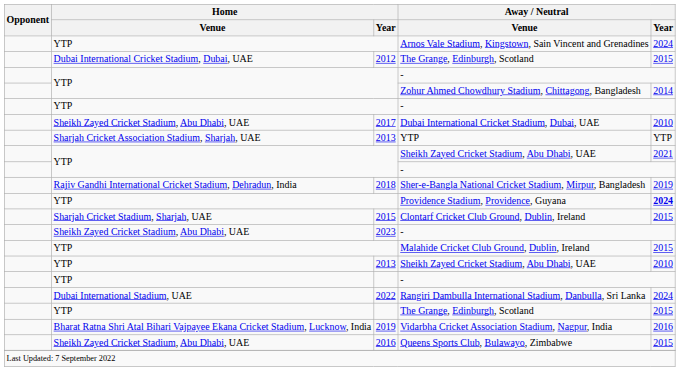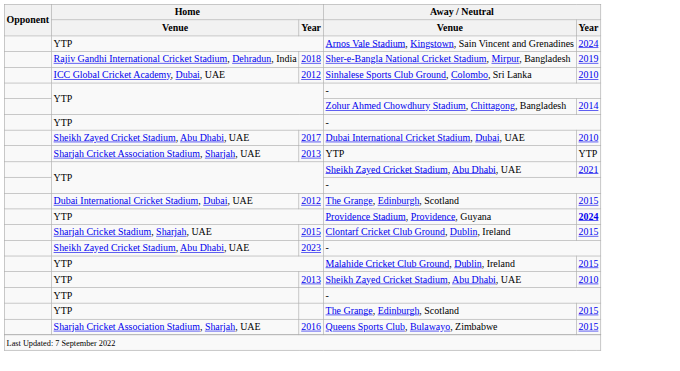 <table class="wikitable plainrowheaders sortable">
 <tr>
 <th rowspan="2">Opponent</th>
 <th colspan="2">Home</th>
 <th colspan="2">Away / Neutral</th>
 </tr>
 <tr>
 <th>Venue</th>
 <th style="text-align:center">Year</th>
 <th style="text-align:center">Venue</th>
 <th style="text-align:center">Year</th>
 </tr>
 <tr>
 <td></td>
 <td colspan =2>YTP</td>
 <td><a href='#'>Arnos Vale Stadium</a>, <a href='#'>Kingstown</a>, Sain Vincent and Grenadines</td>
 <td><a href='#'>2024</a></td>
 </tr>
 <tr>
 <td></td>
-<td><a href='#'>Dubai International Cricket Stadium</a>, <a href='#'>Dubai</a>, UAE</td>
+<td><a href='#'>Rajiv Gandhi International Cricket Stadium</a>, <a href='#'>Dehradun</a>, India</td>
+<td><a href='#'>2018</a></td>
+<td><a href='#'>Sher-e-Bangla National Cricket Stadium</a>, <a href='#'>Mirpur</a>, Bangladesh</td>
+<td><a href='#'>2019</a></td>
+</tr>
+<tr>
+<td></td>
+<td><a href='#'>ICC Global Cricket Academy</a>, <a href='#'>Dubai</a>, UAE</td>
 <td><a href='#'>2012</a></td>
-<td><a href='#'>The Grange</a>, <a href='#'>Edinburgh</a>, Scotland</td>
-<td><a href='#'>2015</a></td>
+<td><a href='#'>Sinhalese Sports Club Ground</a>, <a href='#'>Colombo</a>, Sri Lanka</td>
+<td><a href='#'>2010</a></td>
 </tr>
 <tr>
 <td></td>
 <td colspan=2 rowspan=2>YTP</td>
 <td colspan=2>-</td>
 </tr>
 <tr>
 <td></td>
 <td><a href='#'>Zohur Ahmed Chowdhury Stadium</a>, <a href='#'>Chittagong</a>, Bangladesh</td>
 <td><a href='#'>2014</a></td>
 </tr>
 <tr>
 <td></td>
 <td colspan=2>YTP</td>
 <td colspan=2>-</td>
 </tr>
 <tr>
 <td></td>
 <td><a href='#'>Sheikh Zayed Cricket Stadium</a>, <a href='#'>Abu Dhabi</a>, UAE</td>
 <td><a href='#'>2017</a></td>
 <td><a href='#'>Dubai International Cricket Stadium</a>, <a href='#'>Dubai</a>, UAE</td>
 <td><a href='#'>2010</a></td>
 </tr>
 <tr>
 <td></td>
 <td><a href='#'>Sharjah Cricket Association Stadium</a>, <a href='#'>Sharjah</a>, UAE</td>
 <td><a href='#'>2013</a></td>
 <td>YTP</td>
 <td>YTP</td>
 </tr>
 <tr>
 <td></td>
 <td colspan=2 rowspan=2>YTP</td>
 <td><a href='#'>Sheikh Zayed Cricket Stadium</a>, <a href='#'>Abu Dhabi</a>, UAE</td>
 <td><a href='#'>2021</a></td>
 </tr>
 <tr>
 <td></td>
 <td colspan=2>-</td>
 </tr>
 <tr>
 <td></td>
-<td><a href='#'>Rajiv Gandhi International Cricket Stadium</a>, <a href='#'>Dehradun</a>, India</td>
-<td><a href='#'>2018</a></td>
-<td><a href='#'>Sher-e-Bangla National Cricket Stadium</a>, <a href='#'>Mirpur</a>, Bangladesh</td>
-<td><a href='#'>2019</a></td>
+<td><a href='#'>Dubai International Cricket Stadium</a>, <a href='#'>Dubai</a>, UAE</td>
+<td><a href='#'>2012</a></td>
+<td><a href='#'>The Grange</a>, <a href='#'>Edinburgh</a>, Scotland</td>
+<td><a href='#'>2015</a></td>
 </tr>
 <tr>
 <td></td>
 <td colspan=2>YTP</td>
 <td><a href='#'>Providence Stadium</a>, <a href='#'>Providence</a>, Guyana</td>
 <td><strong><a href='#'>2024</a></strong></td>
 </tr>
 <tr>
 <td></td>
 <td><a href='#'>Sharjah Cricket Stadium</a>, <a href='#'>Sharjah</a>, UAE</td>
 <td><a href='#'>2015</a></td>
 <td><a href='#'>Clontarf Cricket Club Ground</a>, <a href='#'>Dublin</a>, Ireland</td>
 <td><a href='#'>2015</a></td>
 </tr>
 <tr>
 <td></td>
 <td><a href='#'>Sheikh Zayed Cricket Stadium</a>, <a href='#'>Abu Dhabi</a>, UAE</td>
 <td><a href='#'>2023</a></td>
 <td colspan=2>-</td>
 </tr>
 <tr>
 <td></td>
 <td colspan=2>YTP</td>
 <td><a href='#'>Malahide Cricket Club Ground</a>, <a href='#'>Dublin</a>, Ireland</td>
 <td><a href='#'>2015</a></td>
 </tr>
 <tr>
 <td></td>
 <td>YTP</td>
 <td><a href='#'>2013</a></td>
 <td><a href='#'>Sheikh Zayed Cricket Stadium</a>, <a href='#'>Abu Dhabi</a>, UAE</td>
 <td><a href='#'>2010</a></td>
 </tr>
 <tr>
 <td></td>
 <td>YTP</td>
 <td></td>
 <td colspan="2">-</td>
 </tr>
 <tr>
 <td></td>
-<td><a href='#'>Dubai International Stadium</a>, UAE</td>
-<td><a href='#'>2022</a></td>
-<td><a href='#'>Rangiri Dambulla International Stadium</a>, <a href='#'>Danbulla</a>, Sri Lanka</td>
-<td><a href='#'>2024</a></td>
-</tr>
-<tr>
-<td></td>
 <td>YTP</td>
 <td></td>
 <td><a href='#'>The Grange</a>, <a href='#'>Edinburgh</a>, Scotland</td>
 <td><a href='#'>2015</a></td>
 </tr>
 <tr>
 <td></td>
-<td><a href='#'>Bharat Ratna Shri Atal Bihari Vajpayee Ekana Cricket Stadium</a>, <a href='#'>Lucknow</a>, India</td>
-<td><a href='#'>2019</a></td>
-<td><a href='#'>Vidarbha Cricket Association Stadium</a>, <a href='#'>Nagpur</a>, India</td>
-<td><a href='#'>2016</a></td>
-</tr>
-<tr>
-<td></td>
-<td><a href='#'>Sheikh Zayed Cricket Stadium</a>, <a href='#'>Abu Dhabi</a>, UAE</td>
+<td><a href='#'>Sharjah Cricket Association Stadium</a>, <a href='#'>Sharjah</a>, UAE</td>
 <td><a href='#'>2016</a></td>
 <td><a href='#'>Queens Sports Club</a>, <a href='#'>Bulawayo</a>, Zimbabwe</td>
 <td><a href='#'>2015</a></td>
 </tr>
 <tr>
 </tr>
 <tr class=sortbottom>
 <td colspan=5><small>Last Updated: 7 September 2022</small></td>
 </tr>
 </table>
